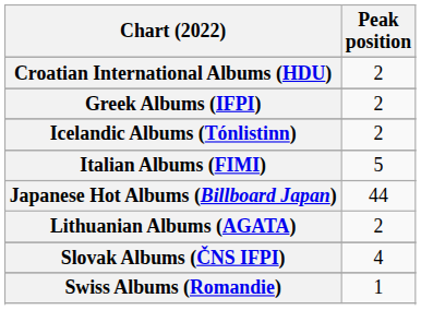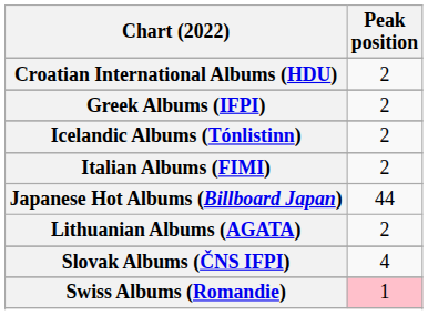 <table class="wikitable sortable plainrowheaders" style="text-align:center;">
 <tr>
 <th scope="col">Chart (2022)</th>
 <th scope="col">Peak<br>position</th>
 </tr>
 <tr>
 </tr>
 <tr>
 </tr>
 <tr>
 </tr>
 <tr>
 </tr>
 <tr>
 </tr>
 <tr>
 </tr>
 <tr>
 <th scope="row">Croatian International Albums (<a href='#'>HDU</a>) </th>
 <td>2</td>
 </tr>
 <tr>
 </tr>
 <tr>
 </tr>
 <tr>
 </tr>
 <tr>
 </tr>
 <tr>
 </tr>
 <tr>
 <th scope="row">Greek Albums (<a href='#'>IFPI</a>)</th>
 <td>2</td>
 </tr>
 <tr>
 </tr>
 <tr>
 <th scope="row">Icelandic Albums (<a href='#'>Tónlistinn</a>)</th>
 <td>2</td>
 </tr>
 <tr>
 </tr>
 <tr>
 <th scope="row">Italian Albums (<a href='#'>FIMI</a>)</th>
-<td>5</td>
+<td>2</td>
 </tr>
 <tr>
 </tr>
 <tr>
 <th scope="row">Japanese Hot Albums (<em><a href='#'>Billboard Japan</a></em>)</th>
 <td>44</td>
 </tr>
 <tr>
 <th scope="row">Lithuanian Albums (<a href='#'>AGATA</a>)</th>
 <td>2</td>
 </tr>
 <tr>
 </tr>
 <tr>
 </tr>
 <tr>
 </tr>
 <tr>
 </tr>
 <tr>
 </tr>
 <tr>
 <th scope="row">Slovak Albums (<a href='#'>ČNS IFPI</a>)</th>
 <td>4</td>
 </tr>
 <tr>
 </tr>
 <tr>
 </tr>
 <tr>
 </tr>
 <tr>
 <th scope="row">Swiss Albums (<a href='#'>Romandie</a>)</th>
-<td>1</td>
+<td style="background: pink;">1</td>
 </tr>
 <tr>
 </tr>
 <tr>
 </tr>
 <tr>
 </tr>
 <tr>
 </tr>
 </table>
